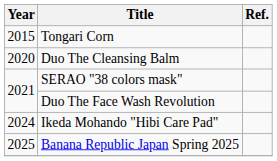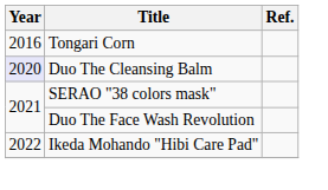 <table class="wikitable">
 <tr>
 <th>Year</th>
 <th>Title</th>
 <th>Ref.</th>
 </tr>
 <tr>
-<td>2015</td>
+<td>2016</td>
 <td>Tongari Corn</td>
 <td></td>
 </tr>
 <tr>
-<td>2020</td>
+<td style="background: lavender;">2020</td>
 <td>Duo The Cleansing Balm</td>
 <td></td>
 </tr>
 <tr>
 <td rowspan="2">2021</td>
 <td>SERAO  "38 colors mask"</td>
 <td></td>
 </tr>
 <tr>
 <td>Duo The Face Wash Revolution</td>
 <td></td>
 </tr>
 <tr>
-<td>2024</td>
+<td>2022</td>
 <td>Ikeda Mohando "Hibi Care Pad"</td>
-<td></td>
-</tr>
-<tr>
-<td>2025</td>
-<td><a href='#'>Banana Republic Japan</a> Spring 2025</td>
 <td></td>
 </tr>
 <tr>
 </tr>
 </table>
